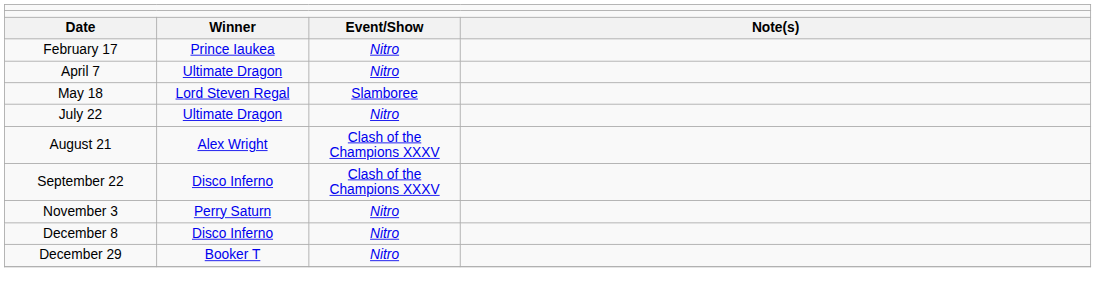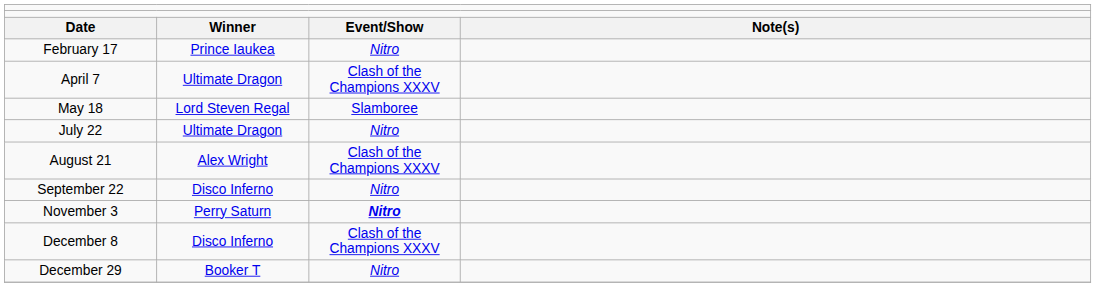 <table class="wikitable" style="text-align:center; width:100%;">
 <tr>
 <td colspan="5"></td>
 </tr>
 <tr>
 <td colspan="5"><strong></strong></td>
 </tr>
 <tr>
 <th width=14%>Date</th>
 <th width=14%>Winner</th>
 <th width=14%>Event/Show</th>
 <th width=58%>Note(s)</th>
 </tr>
 <tr>
 <td>February 17</td>
 <td><a href='#'>Prince Iaukea</a></td>
 <td><em><a href='#'>Nitro</a></em></td>
 <td align=left></td>
 </tr>
 <tr>
 <td>April 7</td>
 <td><a href='#'>Ultimate Dragon</a></td>
-<td><em><a href='#'>Nitro</a></em></td>
+<td><a href='#'>Clash of the Champions XXXV</a></td>
 <td align=left></td>
 </tr>
 <tr>
 <td>May 18</td>
 <td><a href='#'>Lord Steven Regal</a></td>
 <td><a href='#'>Slamboree</a></td>
 <td align=left></td>
 </tr>
 <tr>
 <td>July 22</td>
 <td><a href='#'>Ultimate Dragon</a></td>
 <td><em><a href='#'>Nitro</a></em></td>
 <td align=left></td>
 </tr>
 <tr>
 <td>August 21</td>
 <td><a href='#'>Alex Wright</a></td>
 <td><a href='#'>Clash of the Champions XXXV</a></td>
 <td align=left></td>
 </tr>
 <tr>
 <td>September 22</td>
 <td><a href='#'>Disco Inferno</a></td>
-<td><a href='#'>Clash of the Champions XXXV</a></td>
+<td><em><a href='#'>Nitro</a></em></td>
 <td align=left></td>
 </tr>
 <tr>
 <td>November 3</td>
 <td><a href='#'>Perry Saturn</a></td>
-<td><em><a href='#'>Nitro</a></em></td>
+<td><strong><em><a href='#'>Nitro</a></em></strong></td>
 <td align=left></td>
 </tr>
 <tr>
 <td>December 8</td>
 <td><a href='#'>Disco Inferno</a></td>
-<td><em><a href='#'>Nitro</a></em></td>
+<td><a href='#'>Clash of the Champions XXXV</a></td>
 <td align=left></td>
 </tr>
 <tr>
 <td>December 29</td>
 <td><a href='#'>Booker T</a></td>
 <td><em><a href='#'>Nitro</a></em></td>
 <td align=left></td>
 </tr>
 <tr>
 </tr>
 </table>
